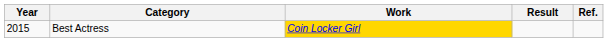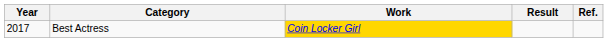 <table class="wikitable sortable plainrowheaders" style="font-size:98%">
 <tr>
 <th scope="col" style="width:6%;">Year</th>
 <th scope="col" style="width:31%;">Category</th>
 <th scope="col" style="width:30%;">Work</th>
 <th scope="col" style="width:8%;">Result</th>
 <th scope="col" style="width:4%;">Ref.</th>
 </tr>
 <tr>
-<td>2015</td>
+<td>2017</td>
 <td>Best Actress</td>
 <td style="background: gold;"><em><a href='#'>Coin Locker Girl</a></em></td>
 <td></td>
 <td></td>
 </tr>
 </table>
